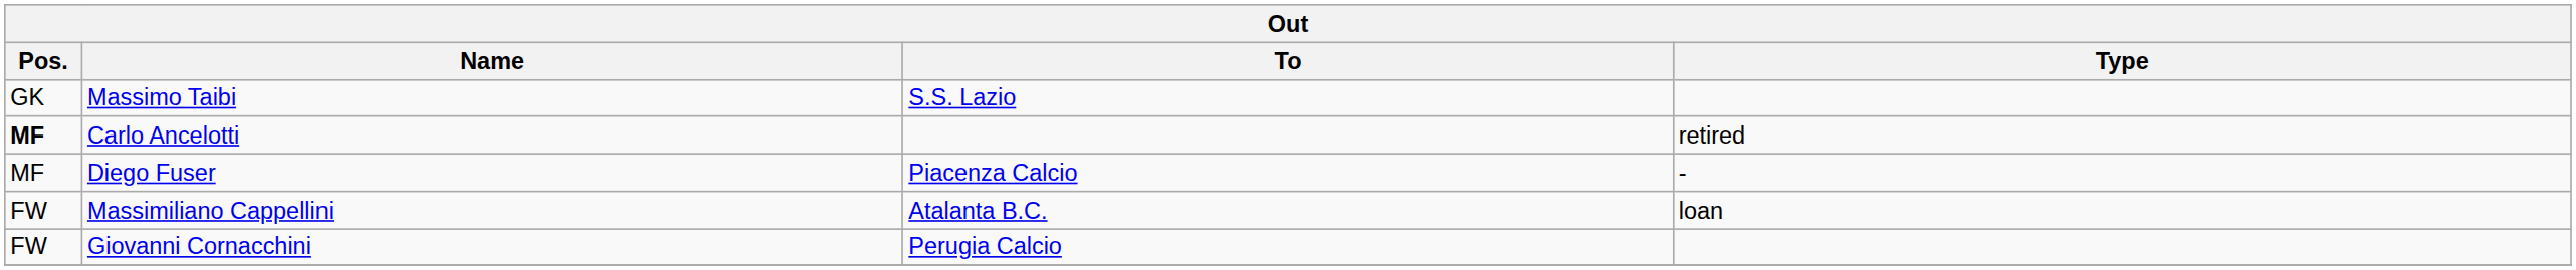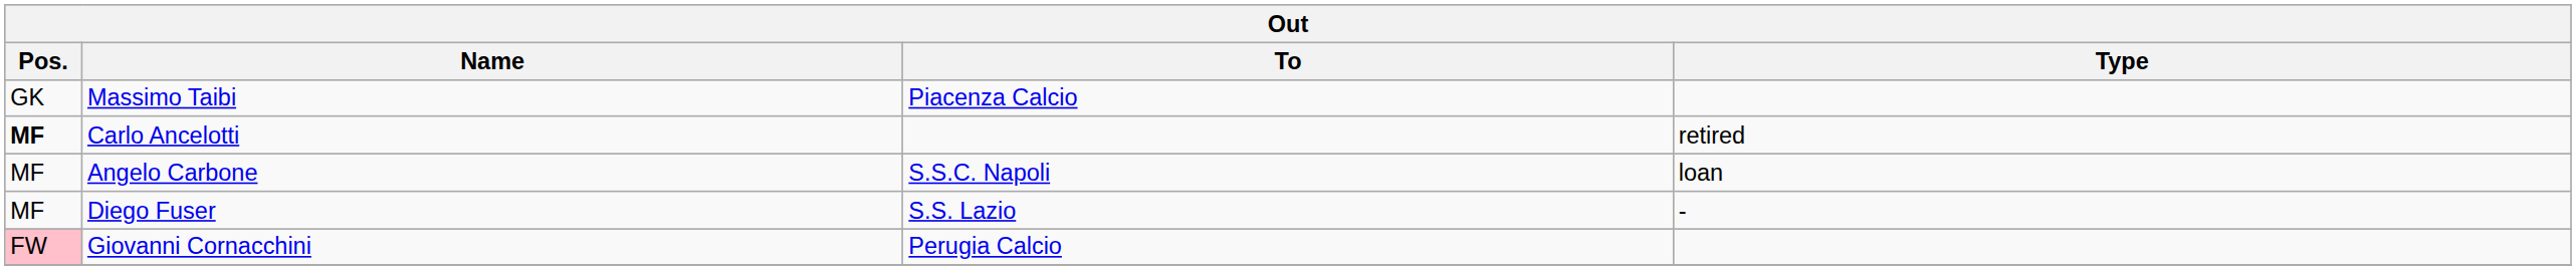 <table class="wikitable" style="font-size:90%;width:99%;">
 <tr>
 <th colspan="4">Out</th>
 </tr>
 <tr>
 <th width=3%>Pos.</th>
 <th width=32%>Name</th>
 <th width=30%>To</th>
 <th width=35%>Type</th>
 </tr>
 <tr>
 <td>GK</td>
 <td><a href='#'>Massimo Taibi</a></td>
-<td><a href='#'>S.S. Lazio</a></td>
+<td><a href='#'>Piacenza Calcio</a></td>
 <td></td>
 </tr>
 <tr>
 <td><strong>MF</strong></td>
 <td><a href='#'>Carlo Ancelotti</a></td>
 <td></td>
 <td>retired</td>
 </tr>
 <tr>
 <td>MF</td>
+<td><a href='#'>Angelo Carbone</a></td>
+<td><a href='#'>S.S.C. Napoli</a></td>
+<td>loan</td>
+</tr>
+<tr>
+<td>MF</td>
 <td><a href='#'>Diego Fuser</a></td>
-<td><a href='#'>Piacenza Calcio</a></td>
+<td><a href='#'>S.S. Lazio</a></td>
 <td>-</td>
 </tr>
 <tr>
-<td>FW</td>
-<td><a href='#'>Massimiliano Cappellini</a></td>
-<td><a href='#'>Atalanta B.C.</a></td>
-<td>loan</td>
-</tr>
-<tr>
-<td>FW</td>
+<td style="background: pink;">FW</td>
 <td><a href='#'>Giovanni Cornacchini</a></td>
 <td><a href='#'>Perugia Calcio</a></td>
 <td></td>
 </tr>
 <tr>
 </tr>
 </table>
